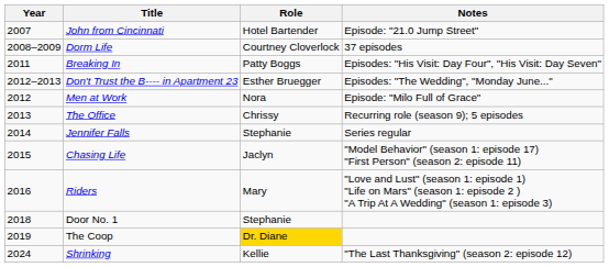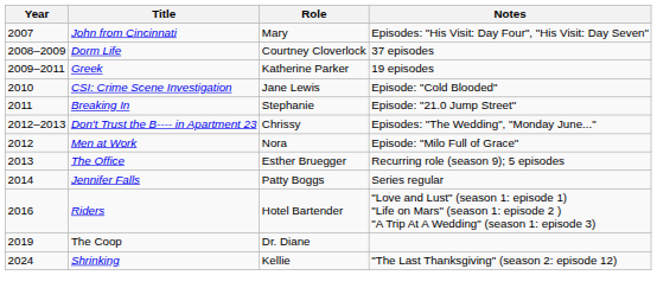 <table class="wikitable sortable">
 <tr>
 <th>Year</th>
 <th>Title</th>
 <th>Role</th>
 <th class="unsortable">Notes</th>
 </tr>
 <tr>
 <td>2007</td>
 <td><em><a href='#'>John from Cincinnati</a></em></td>
-<td>Hotel Bartender</td>
-<td>Episode: "21.0 Jump Street"</td>
+<td>Mary</td>
+<td>Episodes: "His Visit: Day Four", "His Visit: Day Seven"</td>
 </tr>
 <tr>
 <td>2008–2009</td>
 <td><em><a href='#'>Dorm Life</a></em></td>
 <td>Courtney Cloverlock</td>
 <td>37 episodes</td>
 </tr>
 <tr>
+<td>2009–2011</td>
+<td><em><a href='#'>Greek</a></em></td>
+<td>Katherine Parker</td>
+<td>19 episodes</td>
+</tr>
+<tr>
+<td>2010</td>
+<td><em><a href='#'>CSI: Crime Scene Investigation</a></em></td>
+<td>Jane Lewis</td>
+<td>Episode: "Cold Blooded"</td>
+</tr>
+<tr>
 <td>2011</td>
 <td><em><a href='#'>Breaking In</a></em></td>
-<td>Patty Boggs</td>
-<td>Episodes: "His Visit: Day Four", "His Visit: Day Seven"</td>
+<td>Stephanie</td>
+<td>Episode: "21.0 Jump Street"</td>
 </tr>
 <tr>
 <td>2012–2013</td>
 <td><em><a href='#'>Don't Trust the B---- in Apartment 23</a></em></td>
-<td>Esther Bruegger</td>
+<td>Chrissy</td>
 <td>Episodes: "The Wedding", "Monday June..."</td>
 </tr>
 <tr>
 <td>2012</td>
 <td><em><a href='#'>Men at Work</a></em></td>
 <td>Nora</td>
 <td>Episode: "Milo Full of Grace"</td>
 </tr>
 <tr>
 <td>2013</td>
 <td><em><a href='#'>The Office</a></em></td>
-<td>Chrissy</td>
+<td>Esther Bruegger</td>
 <td>Recurring role (season 9); 5 episodes</td>
 </tr>
 <tr>
 <td>2014</td>
 <td><em><a href='#'>Jennifer Falls</a></em></td>
-<td>Stephanie</td>
+<td>Patty Boggs</td>
 <td>Series regular</td>
-</tr>
-<tr>
-<td>2015</td>
-<td><em><a href='#'>Chasing Life</a></em></td>
-<td>Jaclyn</td>
-<td>"Model Behavior" (season 1: episode 17)<br>"First Person" (season 2: episode 11)</td>
 </tr>
 <tr>
 <td>2016</td>
 <td><em><a href='#'>Riders</a></em></td>
-<td>Mary</td>
+<td>Hotel Bartender</td>
 <td>"Love and Lust" (season 1: episode 1)<br>"Life on Mars" (season 1: episode 2 )<br>"A Trip At A Wedding" (season 1: episode 3)</td>
-</tr>
-<tr>
-<td>2018</td>
-<td>Door No. 1</td>
-<td>Stephanie</td>
-<td></td>
 </tr>
 <tr>
 <td>2019</td>
 <td>The Coop</td>
-<td style="background: gold;">Dr. Diane</td>
+<td>Dr. Diane</td>
 <td></td>
 </tr>
 <tr>
 <td>2024</td>
 <td><em><a href='#'>Shrinking</a></em></td>
 <td>Kellie</td>
 <td>"The Last Thanksgiving" (season 2: episode 12)</td>
 </tr>
 </table>
